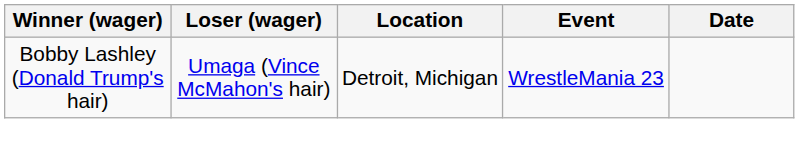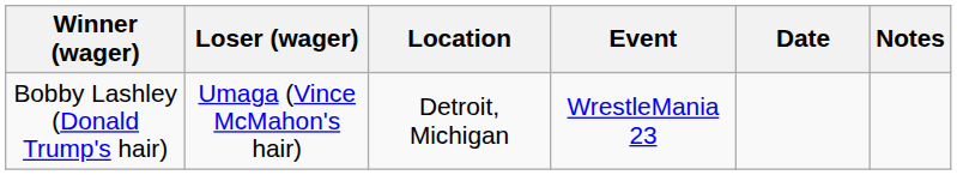 <table class="wikitable" style="text-align: center">
 <tr>
 <th width=20% scope="col">Winner (wager)</th>
 <th width=20% scope="col">Loser (wager)</th>
 <th width=20% scope="col">Location</th>
 <th width=20% scope="col">Event</th>
 <th width=15% scope="col">Date</th>
+<th class="unsortable" width=5% scope="col">Notes</th>
 </tr>
 <tr>
 <td>Bobby Lashley (<a href='#'>Donald Trump's</a> hair)</td>
 <td><a href='#'>Umaga</a> (<a href='#'>Vince McMahon's</a> hair)</td>
 <td>Detroit, Michigan</td>
 <td><a href='#'>WrestleMania 23</a></td>
 <td></td>
+<td></td>
 </tr>
 </table>
